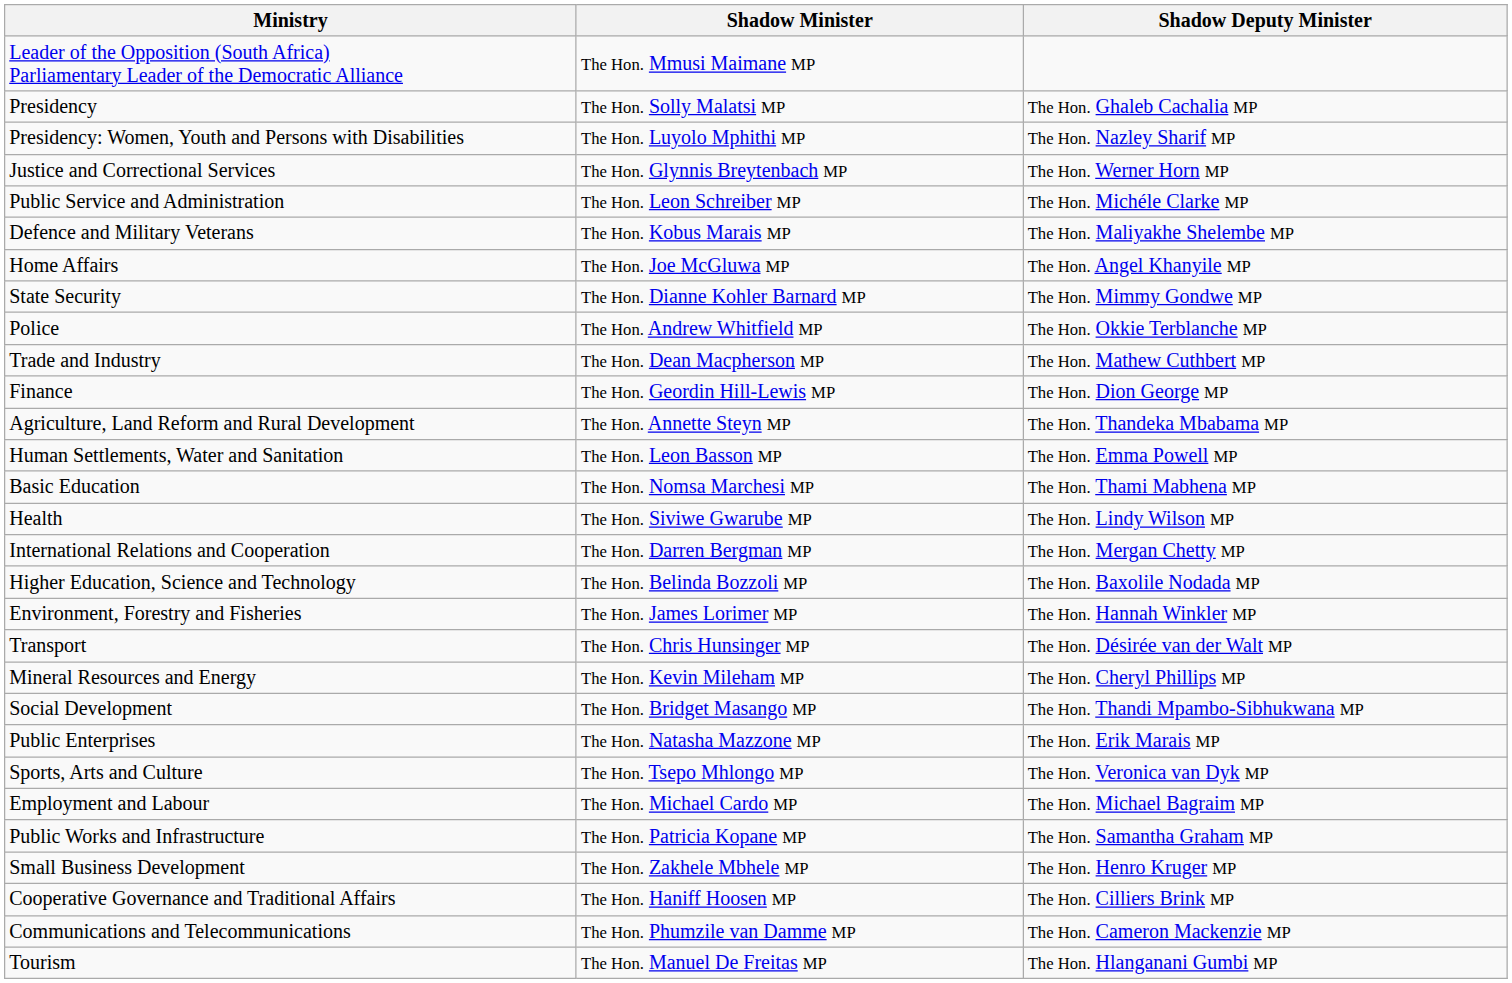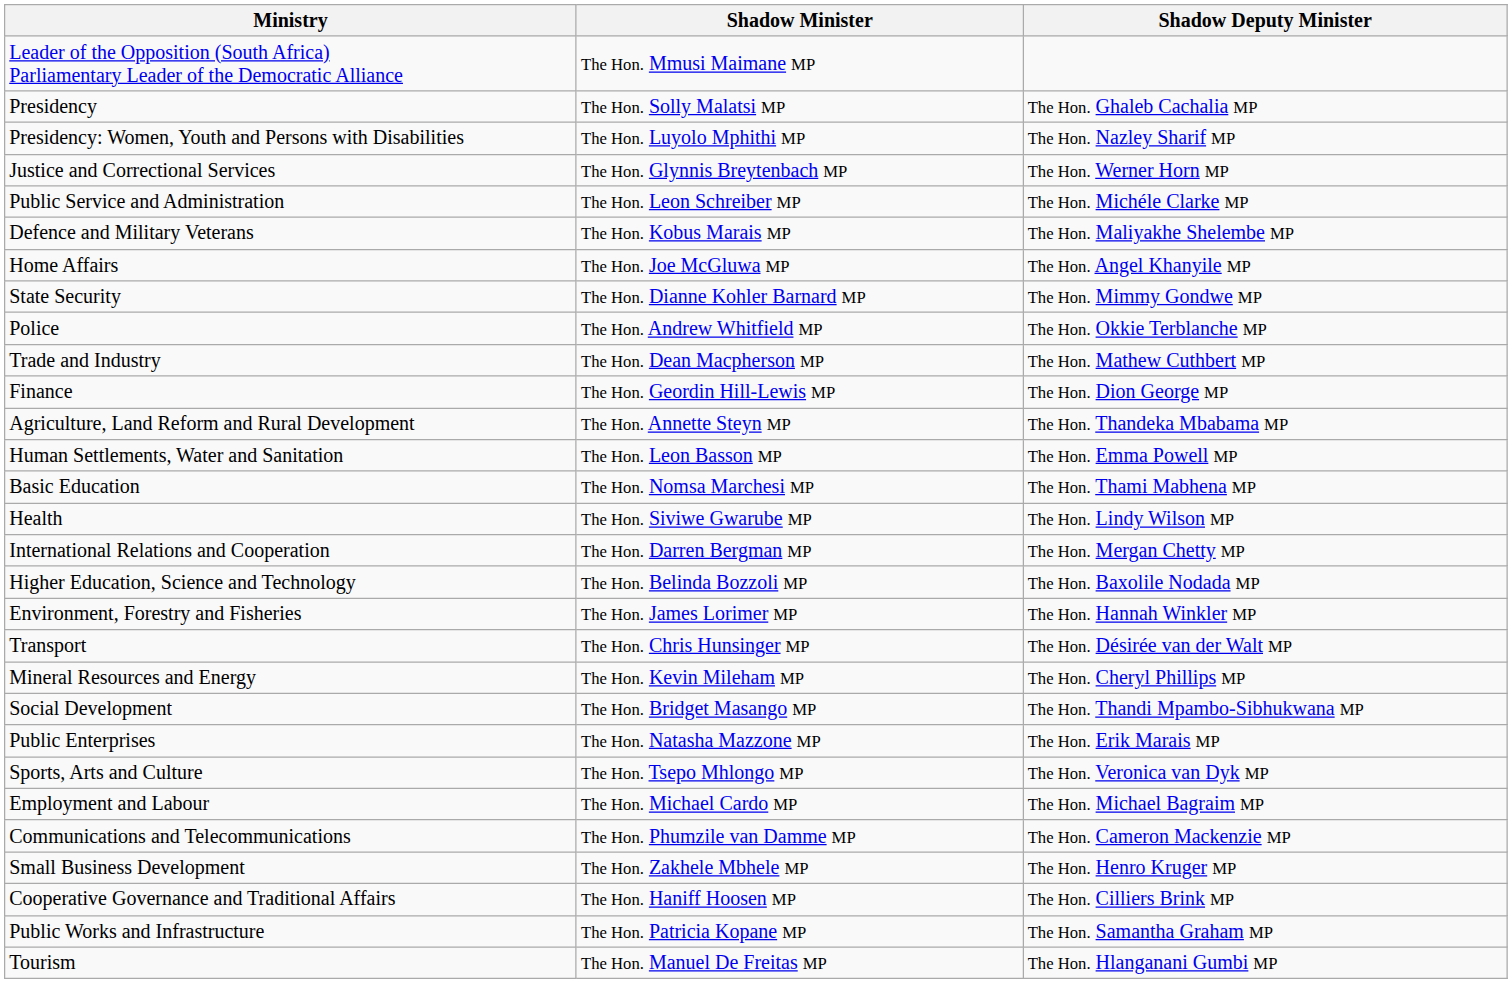 <table class="wikitable">
 <tr>
 <th width=450>Ministry</th>
 <th width=350>Shadow Minister</th>
 <th width=380>Shadow Deputy Minister</th>
 </tr>
 <tr>
 <td><a href='#'>Leader of the Opposition (South Africa)</a><br><a href='#'>Parliamentary Leader of the Democratic Alliance</a></td>
 <td><small>The Hon.</small> <a href='#'>Mmusi Maimane</a> <small>MP</small></td>
 <td></td>
 </tr>
 <tr>
 <td>Presidency</td>
 <td><small>The Hon.</small> <a href='#'>Solly Malatsi</a> <small>MP</small></td>
 <td><small>The Hon.</small> <a href='#'>Ghaleb Cachalia</a> <small>MP</small></td>
 </tr>
 <tr>
 <td>Presidency: Women, Youth and Persons with Disabilities</td>
 <td><small>The Hon.</small> <a href='#'>Luyolo Mphithi</a> <small>MP</small></td>
 <td><small>The Hon.</small> <a href='#'>Nazley Sharif</a> <small>MP</small></td>
 </tr>
 <tr>
 <td>Justice and Correctional Services</td>
 <td><small>The Hon.</small> <a href='#'>Glynnis Breytenbach</a> <small>MP</small></td>
 <td><small>The Hon.</small> <a href='#'>Werner Horn</a> <small>MP</small></td>
 </tr>
 <tr>
 <td>Public Service and Administration</td>
 <td><small>The Hon.</small> <a href='#'>Leon Schreiber</a> <small>MP</small></td>
 <td><small>The Hon.</small> <a href='#'>Michéle Clarke</a> <small>MP</small></td>
 </tr>
 <tr>
 <td>Defence and Military Veterans</td>
 <td><small>The Hon.</small> <a href='#'>Kobus Marais</a> <small>MP</small></td>
 <td><small>The Hon.</small> <a href='#'>Maliyakhe Shelembe</a> <small>MP</small></td>
 </tr>
 <tr>
 <td>Home Affairs</td>
 <td><small>The Hon.</small> <a href='#'>Joe McGluwa</a> <small>MP</small></td>
 <td><small>The Hon.</small> <a href='#'>Angel Khanyile</a> <small>MP</small></td>
 </tr>
 <tr>
 <td>State Security</td>
 <td><small>The Hon.</small> <a href='#'>Dianne Kohler Barnard</a> <small>MP</small></td>
 <td><small>The Hon.</small> <a href='#'>Mimmy Gondwe</a> <small>MP</small></td>
 </tr>
 <tr>
 <td>Police</td>
 <td><small>The Hon.</small> <a href='#'>Andrew Whitfield</a> <small>MP</small></td>
 <td><small>The Hon.</small> <a href='#'>Okkie Terblanche</a> <small>MP</small></td>
 </tr>
 <tr>
 <td>Trade and Industry</td>
 <td><small>The Hon.</small> <a href='#'>Dean Macpherson</a> <small>MP</small></td>
 <td><small>The Hon.</small> <a href='#'>Mathew Cuthbert</a> <small>MP</small></td>
 </tr>
 <tr>
 <td>Finance</td>
 <td><small>The Hon.</small> <a href='#'>Geordin Hill-Lewis</a> <small>MP</small></td>
 <td><small>The Hon.</small> <a href='#'>Dion George</a> <small>MP</small></td>
 </tr>
 <tr>
 <td>Agriculture, Land Reform and Rural Development</td>
 <td><small>The Hon.</small> <a href='#'>Annette Steyn</a> <small>MP</small></td>
 <td><small>The Hon.</small> <a href='#'>Thandeka Mbabama</a> <small>MP</small></td>
 </tr>
 <tr>
 <td>Human Settlements, Water and Sanitation</td>
 <td><small>The Hon.</small> <a href='#'>Leon Basson</a> <small>MP</small></td>
 <td><small>The Hon.</small> <a href='#'>Emma Powell</a> <small>MP</small></td>
 </tr>
 <tr>
 <td>Basic Education</td>
 <td><small>The Hon.</small> <a href='#'>Nomsa Marchesi</a> <small>MP</small></td>
 <td><small>The Hon.</small> <a href='#'>Thami Mabhena</a> <small>MP</small></td>
 </tr>
 <tr>
 <td>Health</td>
 <td><small>The Hon.</small> <a href='#'>Siviwe Gwarube</a> <small>MP</small></td>
 <td><small>The Hon.</small> <a href='#'>Lindy Wilson</a> <small>MP</small></td>
 </tr>
 <tr>
 <td>International Relations and Cooperation</td>
 <td><small>The Hon.</small> <a href='#'>Darren Bergman</a> <small>MP</small></td>
 <td><small>The Hon.</small> <a href='#'>Mergan Chetty</a> <small>MP</small></td>
 </tr>
 <tr>
 <td>Higher Education, Science and Technology</td>
 <td><small>The Hon.</small> <a href='#'>Belinda Bozzoli</a> <small>MP</small></td>
 <td><small>The Hon.</small> <a href='#'>Baxolile Nodada</a> <small>MP</small></td>
 </tr>
 <tr>
 <td>Environment, Forestry and Fisheries</td>
 <td><small>The Hon.</small> <a href='#'>James Lorimer</a> <small>MP</small></td>
 <td><small>The Hon.</small> <a href='#'>Hannah Winkler</a> <small>MP</small></td>
 </tr>
 <tr>
 <td>Transport</td>
 <td><small>The Hon.</small> <a href='#'>Chris Hunsinger</a> <small>MP</small></td>
 <td><small>The Hon.</small> <a href='#'>Désirée van der Walt</a> <small>MP</small></td>
 </tr>
 <tr>
 <td>Mineral Resources and Energy</td>
 <td><small>The Hon.</small> <a href='#'>Kevin Mileham</a> <small>MP</small></td>
 <td><small>The Hon.</small> <a href='#'>Cheryl Phillips</a> <small>MP</small></td>
 </tr>
 <tr>
 <td>Social Development</td>
 <td><small>The Hon.</small> <a href='#'>Bridget Masango</a> <small>MP</small></td>
 <td><small>The Hon.</small> <a href='#'>Thandi Mpambo-Sibhukwana</a> <small>MP</small></td>
 </tr>
 <tr>
 <td>Public Enterprises</td>
 <td><small>The Hon.</small> <a href='#'>Natasha Mazzone</a> <small>MP</small></td>
 <td><small>The Hon.</small> <a href='#'>Erik Marais</a> <small>MP</small></td>
 </tr>
 <tr>
 <td>Sports, Arts and Culture</td>
 <td><small>The Hon.</small> <a href='#'>Tsepo Mhlongo</a> <small>MP</small></td>
 <td><small>The Hon.</small> <a href='#'>Veronica van Dyk</a> <small>MP</small></td>
 </tr>
 <tr>
 <td>Employment and Labour</td>
 <td><small>The Hon.</small> <a href='#'>Michael Cardo</a> <small>MP</small></td>
 <td><small>The Hon.</small> <a href='#'>Michael Bagraim</a> <small>MP</small></td>
 </tr>
 <tr>
-<td>Public Works and Infrastructure</td>
-<td><small>The Hon.</small> <a href='#'>Patricia Kopane</a> <small>MP</small></td>
-<td><small>The Hon.</small> <a href='#'>Samantha Graham</a> <small>MP</small></td>
+<td>Communications and Telecommunications</td>
+<td><small>The Hon.</small> <a href='#'>Phumzile van Damme</a> <small>MP</small></td>
+<td><small>The Hon.</small> <a href='#'>Cameron Mackenzie</a> <small>MP</small></td>
 </tr>
 <tr>
 <td>Small Business Development</td>
 <td><small>The Hon.</small> <a href='#'>Zakhele Mbhele</a> <small>MP</small></td>
 <td><small>The Hon.</small> <a href='#'>Henro Kruger</a> <small>MP</small></td>
 </tr>
 <tr>
 <td>Cooperative Governance and Traditional Affairs</td>
 <td><small>The Hon.</small> <a href='#'>Haniff Hoosen</a> <small>MP</small></td>
 <td><small>The Hon.</small> <a href='#'>Cilliers Brink</a> <small>MP</small></td>
 </tr>
 <tr>
-<td>Communications and Telecommunications</td>
-<td><small>The Hon.</small> <a href='#'>Phumzile van Damme</a> <small>MP</small></td>
-<td><small>The Hon.</small> <a href='#'>Cameron Mackenzie</a> <small>MP</small></td>
+<td>Public Works and Infrastructure</td>
+<td><small>The Hon.</small> <a href='#'>Patricia Kopane</a> <small>MP</small></td>
+<td><small>The Hon.</small> <a href='#'>Samantha Graham</a> <small>MP</small></td>
 </tr>
 <tr>
 <td>Tourism</td>
 <td><small>The Hon.</small> <a href='#'>Manuel De Freitas</a> <small>MP</small></td>
 <td><small>The Hon.</small> <a href='#'>Hlanganani Gumbi</a> <small>MP</small></td>
 </tr>
 </table>
